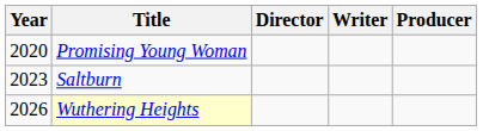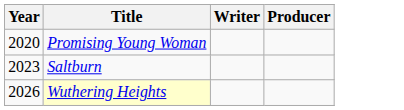 <table class="wikitable">
 <tr>
 <th>Year</th>
 <th>Title</th>
-<th>Director</th>
 <th>Writer</th>
 <th>Producer</th>
 </tr>
 <tr>
 <td>2020</td>
 <td><em><a href='#'>Promising Young Woman</a></em></td>
 <td></td>
 <td></td>
-<td></td>
 </tr>
 <tr>
 <td>2023</td>
 <td><em><a href='#'>Saltburn</a></em></td>
-<td></td>
 <td></td>
 <td></td>
 </tr>
 <tr>
 <td>2026</td>
 <td style="background:#FFFFCC;"><em><a href='#'>Wuthering Heights</a></em> </td>
 <td></td>
 <td></td>
-<td></td>
 </tr>
 </table>
